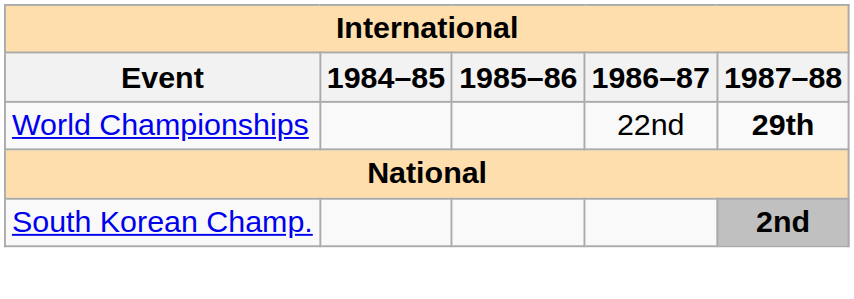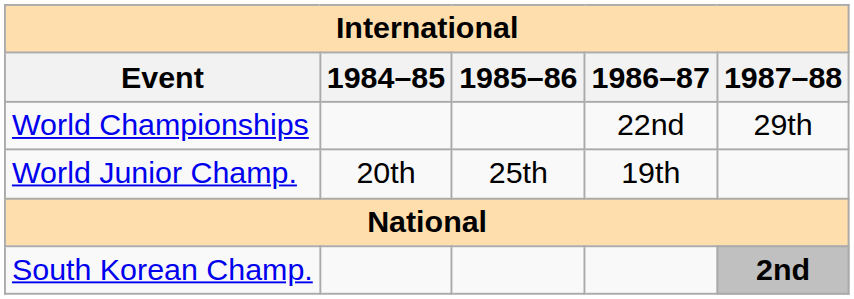 <table class="wikitable" style="text-align:center">
 <tr>
 <th style="background-color: #ffdead; " colspan=5 align=center>International</th>
 </tr>
 <tr>
 <th>Event</th>
 <th>1984–85</th>
 <th>1985–86</th>
 <th>1986–87</th>
 <th>1987–88</th>
 </tr>
 <tr>
 <td align=left><a href='#'>World Championships</a></td>
 <td></td>
 <td></td>
 <td>22nd</td>
-<td><strong>29th</strong></td>
+<td>29th</td>
+</tr>
+<tr>
+<td align=left><a href='#'>World Junior Champ.</a></td>
+<td>20th</td>
+<td>25th</td>
+<td>19th</td>
+<td></td>
 </tr>
 <tr>
 <th style="background-color: #ffdead; " colspan=5 align=center>National</th>
 </tr>
 <tr>
 <td align=left><a href='#'>South Korean Champ.</a></td>
 <td></td>
 <td></td>
 <td></td>
 <td bgcolor=silver><strong>2nd</strong></td>
 </tr>
 </table>
